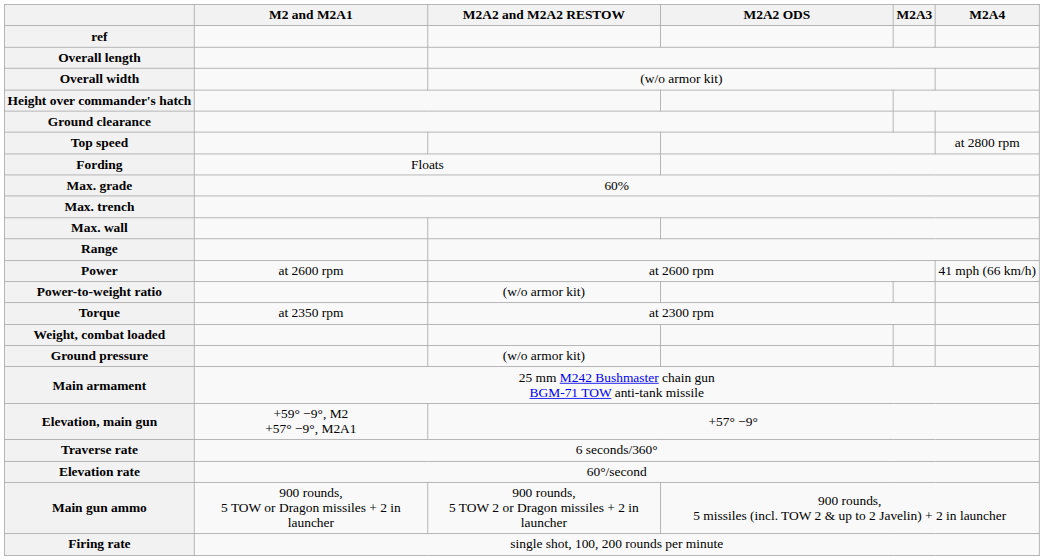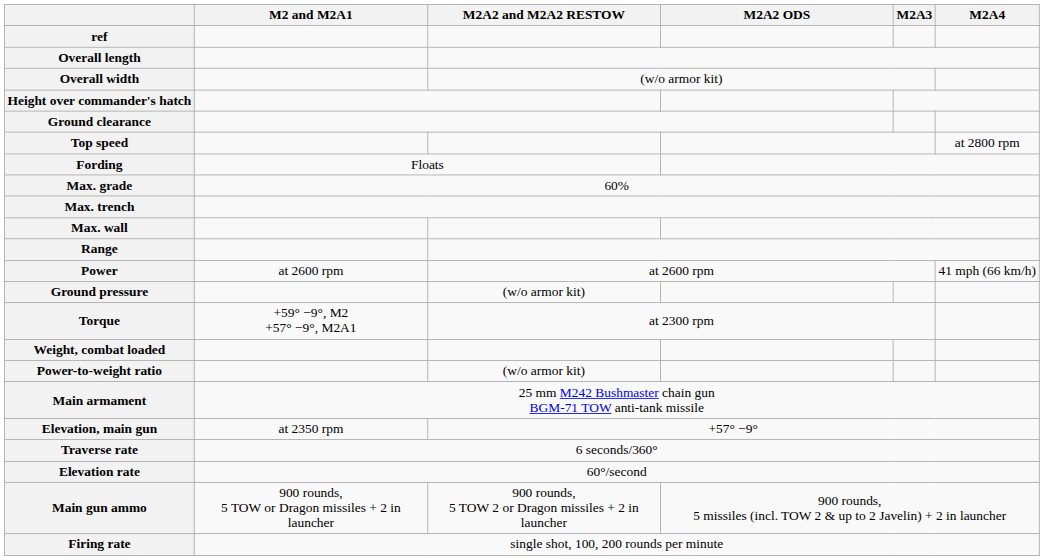 <table class="wikitable" style="text-align:center;">
 <tr>
 <th></th>
 <th width=270px>M2 and M2A1</th>
 <th width=270px>M2A2 and M2A2 RESTOW</th>
 <th width=270px>M2A2 ODS</th>
 <th>M2A3</th>
 <th>M2A4</th>
 </tr>
 <tr>
 <th>ref</th>
 <td></td>
 <td></td>
 <td></td>
 <td></td>
 <td></td>
 </tr>
 <tr>
 <th>Overall length</th>
 <td></td>
 <td colspan="4"></td>
 </tr>
 <tr>
 <th>Overall width</th>
 <td></td>
 <td colspan="3"> (w/o armor kit)</td>
 <td></td>
 </tr>
 <tr>
 <th>Height over commander's hatch</th>
 <td colspan="2"></td>
 <td></td>
 <td colspan="2"></td>
 </tr>
 <tr>
 <th>Ground clearance</th>
 <td colspan="3"></td>
 <td></td>
 <td></td>
 </tr>
 <tr>
 <th>Top speed</th>
 <td></td>
 <td></td>
 <td colspan="2"></td>
 <td> at 2800 rpm</td>
 </tr>
 <tr>
 <th>Fording</th>
 <td colspan="2">Floats</td>
 <td colspan="3"></td>
 </tr>
 <tr>
 <th>Max. grade</th>
 <td colspan="5">60%</td>
 </tr>
 <tr>
 <th>Max. trench</th>
 <td colspan="5"></td>
 </tr>
 <tr>
 <th>Max. wall</th>
 <td></td>
 <td></td>
 <td colspan="3"></td>
 </tr>
 <tr>
 <th>Range</th>
 <td></td>
 <td colspan="4"></td>
 </tr>
 <tr>
 <th>Power</th>
 <td> at 2600 rpm</td>
 <td colspan="3"> at 2600 rpm</td>
 <td>41 mph (66 km/h)</td>
 </tr>
 <tr>
-<th>Power-to-weight ratio</th>
+<th>Ground pressure</th>
 <td></td>
-<td> (w/o armor kit)</td>
+<td>(w/o armor kit)</td>
 <td></td>
 <td></td>
 <td></td>
 </tr>
 <tr>
 <th>Torque</th>
-<td> at 2350 rpm</td>
+<td>+59° −9°, M2 <br>+57° −9°, M2A1</td>
 <td colspan="3"> at 2300 rpm</td>
 <td></td>
 </tr>
 <tr>
 <th>Weight, combat loaded</th>
 <td></td>
 <td></td>
 <td></td>
 <td></td>
 <td></td>
 </tr>
 <tr>
-<th>Ground pressure</th>
+<th>Power-to-weight ratio</th>
 <td></td>
-<td>(w/o armor kit)</td>
+<td> (w/o armor kit)</td>
 <td></td>
 <td></td>
 <td></td>
 </tr>
 <tr>
 <th>Main armament</th>
 <td colspan="5">25 mm <a href='#'>M242 Bushmaster</a> chain gun <br><a href='#'>BGM-71 TOW</a> anti-tank missile</td>
 </tr>
 <tr>
 <th>Elevation, main gun</th>
-<td>+59° −9°, M2 <br>+57° −9°, M2A1</td>
+<td> at 2350 rpm</td>
 <td colspan="4">+57° −9°</td>
 </tr>
 <tr>
 <th>Traverse rate</th>
 <td colspan="5">6 seconds/360°</td>
 </tr>
 <tr>
 <th>Elevation rate</th>
 <td colspan="5">60°/second</td>
 </tr>
 <tr>
 <th>Main gun ammo</th>
 <td>900 rounds,<br>5 TOW or Dragon missiles + 2 in launcher</td>
 <td>900 rounds,<br>5 TOW 2 or Dragon missiles + 2 in launcher</td>
 <td colspan="3">900 rounds,<br>5 missiles (incl. TOW 2 & up to 2 Javelin) + 2 in launcher</td>
 </tr>
 <tr>
 <th>Firing rate</th>
 <td colspan="5">single shot, 100, 200 rounds per minute</td>
 </tr>
 </table>
